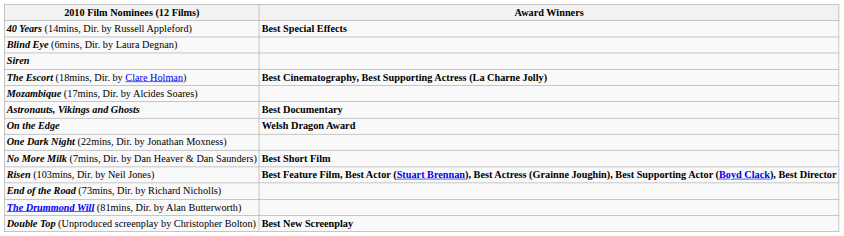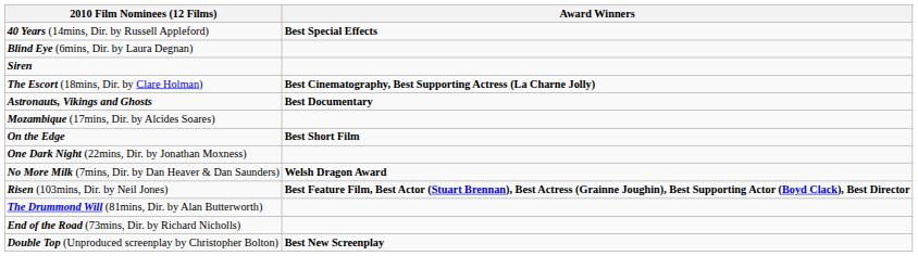 <table class="wikitable mw-collapsible mw-collapsed">
 <tr>
 <th><strong>2010 Film Nominees (12 Films)</strong></th>
 <th><strong>Award Winners</strong></th>
 </tr>
 <tr>
 <td><strong><em>40 Years</em></strong> (14mins, Dir. by Russell Appleford)</td>
 <td><strong>Best Special Effects</strong></td>
 </tr>
 <tr>
 <td><strong><em>Blind Eye</em></strong> (6mins, Dir. by Laura Degnan)</td>
 <td></td>
 </tr>
 <tr>
 <td><strong><em>Siren</em></strong></td>
 <td></td>
 </tr>
 <tr>
 <td><strong><em>The Escort</em></strong> (18mins, Dir. by <a href='#'>Clare Holman</a>)</td>
 <td><strong>Best Cinematography, Best Supporting Actress (La Charne Jolly)</strong></td>
 </tr>
 <tr>
+<td><strong><em>Astronauts, Vikings and Ghosts</em></strong></td>
+<td><strong>Best Documentary</strong></td>
+</tr>
+<tr>
 <td><strong><em>Mozambique</em></strong> (17mins, Dir. by Alcides Soares)</td>
 <td></td>
 </tr>
 <tr>
-<td><strong><em>Astronauts, Vikings and Ghosts</em></strong></td>
-<td><strong>Best Documentary</strong></td>
-</tr>
-<tr>
 <td><strong><em>On the Edge</em></strong></td>
-<td><strong>Welsh Dragon Award</strong></td>
+<td><strong>Best Short Film</strong></td>
 </tr>
 <tr>
 <td><strong><em>One Dark Night</em></strong> (22mins, Dir. by Jonathan  Moxness)</td>
 <td></td>
 </tr>
 <tr>
 <td><strong><em>No More Milk</em></strong> (7mins, Dir. by Dan Heaver & Dan Saunders)</td>
-<td><strong>Best Short Film</strong></td>
+<td><strong>Welsh Dragon Award</strong></td>
 </tr>
 <tr>
 <td><strong><em>Risen</em></strong> (103mins, Dir. by Neil Jones)</td>
 <td><strong>Best Feature Film, Best Actor (<a href='#'>Stuart Brennan</a>), Best Actress (Grainne Joughin), Best Supporting Actor (<a href='#'>Boyd Clack</a>), Best Director</strong></td>
 </tr>
 <tr>
-<td><strong><em>End of the Road</em></strong> (73mins, Dir. by Richard Nicholls)</td>
+<td><strong><em><a href='#'>The Drummond Will</a></em></strong> (81mins, Dir. by Alan  Butterworth)</td>
 <td></td>
 </tr>
 <tr>
-<td><strong><em><a href='#'>The Drummond Will</a></em></strong> (81mins, Dir. by Alan  Butterworth)</td>
+<td><strong><em>End of the Road</em></strong> (73mins, Dir. by Richard Nicholls)</td>
 <td></td>
 </tr>
 <tr>
 <td><strong><em>Double Top</em></strong> (Unproduced screenplay by  Christopher Bolton)</td>
 <td><strong>Best New Screenplay</strong></td>
 </tr>
 </table>
